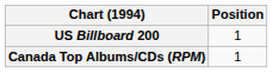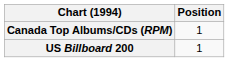 <table class="wikitable sortable plainrowheaders" style="text-align:center">
 <tr>
 <th scope="col">Chart (1994)</th>
 <th scope="col">Position</th>
 </tr>
 <tr>
+<th scope="row">Canada Top Albums/CDs (<em>RPM</em>)</th>
+<td>1</td>
+</tr>
+<tr>
 <th scope="row">US <em>Billboard</em> 200</th>
 <td>1</td>
 </tr>
-<tr>
-<th scope="row">Canada Top Albums/CDs (<em>RPM</em>)</th>
-<td>1</td>
-</tr>
 </table>
